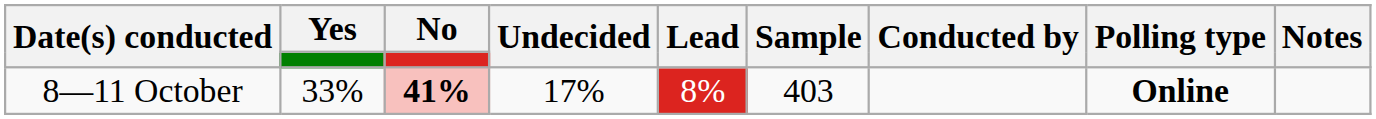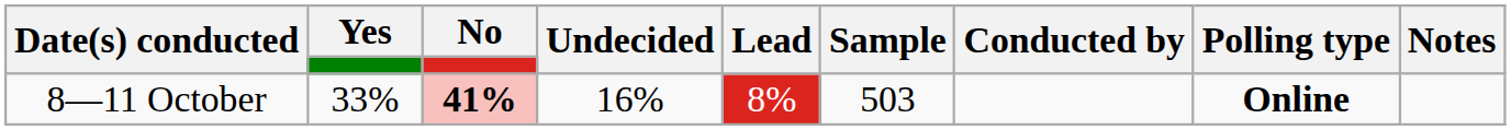 <table class="wikitable sortable mw-datatable" style="text-align:center;font-size:95%;line-height:14px">
 <tr>
 <th rowspan="2">Date(s) conducted</th>
 <th>Yes</th>
 <th>No</th>
 <th rowspan="2">Undecided</th>
 <th rowspan="2">Lead</th>
 <th rowspan="2">Sample</th>
 <th rowspan="2">Conducted by</th>
 <th rowspan="2">Polling type</th>
 <th rowspan="2">Notes</th>
 </tr>
 <tr>
 <th data-sort-="" style="background:green; color:white; width:40px;" type="number"></th>
 <th data-sort-="" style="background:#dc241f; color:white; width:40px;" type="number"></th>
 </tr>
 <tr>
 <td data-sort-value="2021-10-11">8—11 October</td>
 <td>33%</td>
 <td style="background: rgb(248, 193, 190);"><strong>41%</strong></td>
-<td>17%</td>
+<td>16%</td>
 <td style="background: rgb(220, 36, 31); color: white;">8%</td>
-<td>403</td>
+<td>503</td>
 <td></td>
 <td><strong>Online</strong></td>
 <td></td>
 </tr>
 </table>
